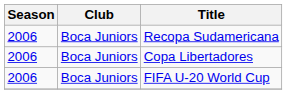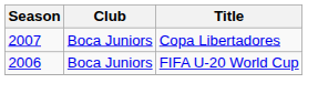 <table class="wikitable">
 <tr>
 <th>Season</th>
 <th>Club</th>
 <th>Title</th>
 </tr>
 <tr>
-<td><a href='#'>2006</a></td>
-<td><a href='#'>Boca Juniors</a></td>
-<td><a href='#'>Recopa Sudamericana</a></td>
-</tr>
-<tr>
-<td><a href='#'>2006</a></td>
+<td><a href='#'>2007</a></td>
 <td><a href='#'>Boca Juniors</a></td>
 <td><a href='#'>Copa Libertadores</a></td>
 </tr>
 <tr>
 <td><a href='#'>2006</a></td>
 <td><a href='#'>Boca Juniors</a></td>
 <td><a href='#'>FIFA U-20 World Cup</a></td>
 </tr>
 <tr>
 </tr>
 </table>
